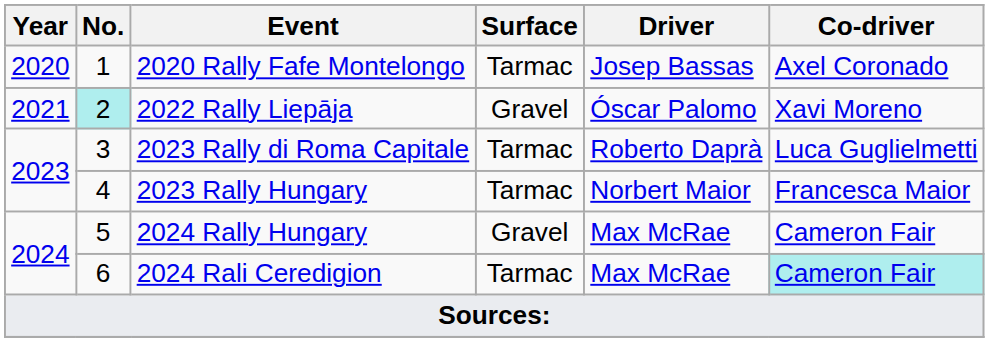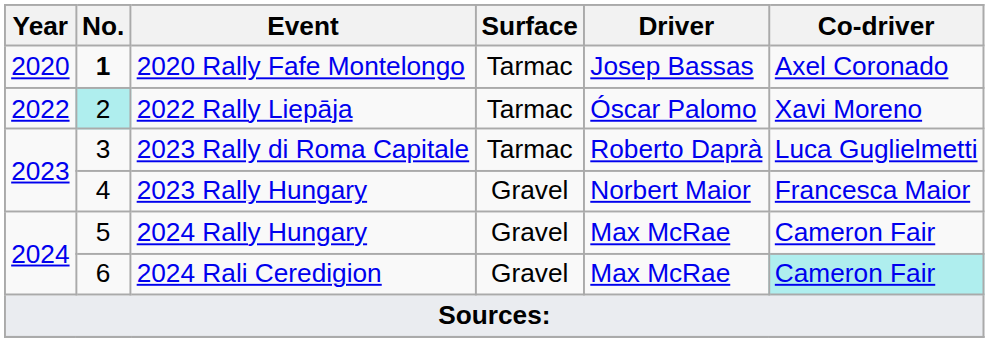 <table class="wikitable" style="font-size: 85%; ">
 <tr>
 <th>Year</th>
 <th>No.</th>
 <th>Event</th>
 <th>Surface</th>
 <th>Driver</th>
 <th>Co-driver</th>
 </tr>
 <tr>
 <td align="center" rowspan="1"><a href='#'>2020</a></td>
-<td align="center">1</td>
+<td align="center"><strong>1</strong></td>
 <td> <a href='#'>2020 Rally Fafe Montelongo</a></td>
 <td align="center">Tarmac</td>
 <td> <a href='#'>Josep Bassas</a></td>
 <td> <a href='#'>Axel Coronado</a></td>
 </tr>
 <tr>
-<td align="center" rowspan="1"><a href='#'>2021</a></td>
+<td align="center" rowspan="1"><a href='#'>2022</a></td>
 <td align="center" style="background: paleturquoise;">2</td>
 <td> <a href='#'>2022 Rally Liepāja</a></td>
-<td align="center">Gravel</td>
+<td align="center">Tarmac</td>
 <td> <a href='#'>Óscar Palomo</a></td>
 <td> <a href='#'>Xavi Moreno</a></td>
 </tr>
 <tr>
 <td align="center" rowspan="2"><a href='#'>2023</a></td>
 <td align="center">3</td>
 <td> <a href='#'>2023 Rally di Roma Capitale</a></td>
 <td align="center">Tarmac</td>
 <td> <a href='#'>Roberto Daprà</a></td>
 <td> <a href='#'>Luca Guglielmetti</a></td>
 </tr>
 <tr>
 <td align="center">4</td>
 <td> <a href='#'>2023 Rally Hungary</a></td>
-<td align="center">Tarmac</td>
+<td align="center">Gravel</td>
 <td> <a href='#'>Norbert Maior</a></td>
 <td> <a href='#'>Francesca Maior</a></td>
 </tr>
 <tr>
 <td align="center" rowspan="2"><a href='#'>2024</a></td>
 <td align="center">5</td>
 <td> <a href='#'>2024 Rally Hungary</a></td>
 <td align="center">Gravel</td>
 <td> <a href='#'>Max McRae</a></td>
 <td> <a href='#'>Cameron Fair</a></td>
 </tr>
 <tr>
 <td align="center">6</td>
 <td> <a href='#'>2024 Rali Ceredigion</a></td>
-<td align="center">Tarmac</td>
+<td align="center">Gravel</td>
 <td> <a href='#'>Max McRae</a></td>
 <td style="background: paleturquoise;"> <a href='#'>Cameron Fair</a></td>
 </tr>
 <tr>
 <td colspan="6" style="background-color:#EAECF0;text-align:center"><strong>Sources:</strong></td>
 </tr>
 <tr>
 </tr>
 </table>
